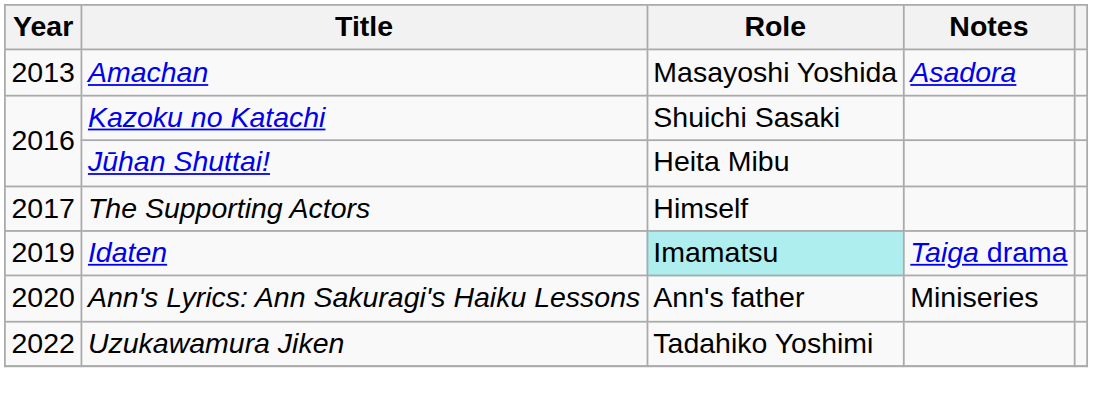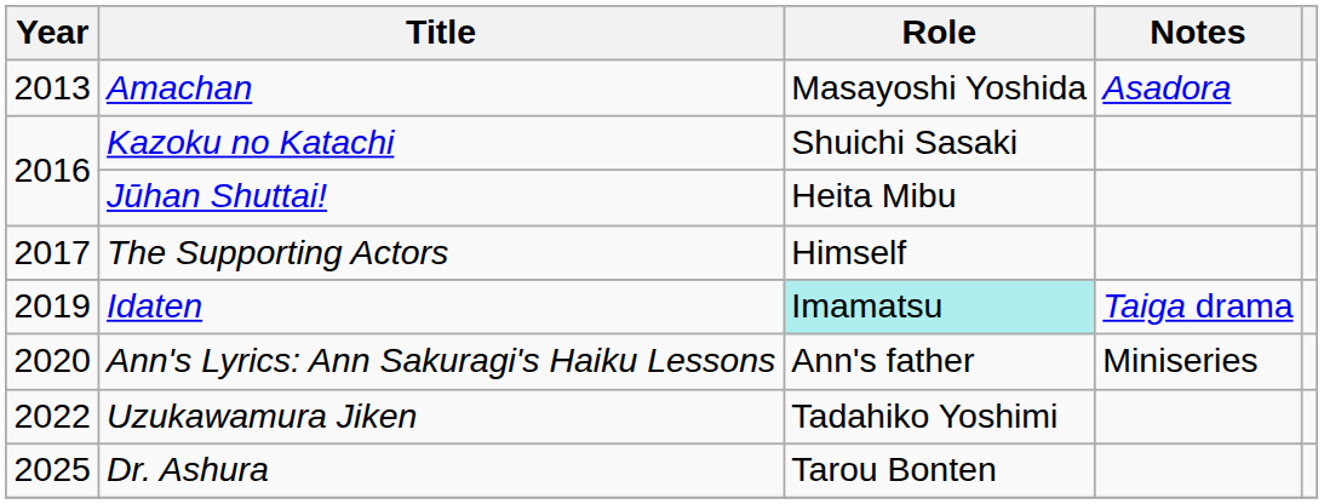 <table class="wikitable">
 <tr>
 <th>Year</th>
 <th>Title</th>
 <th>Role</th>
 <th>Notes</th>
 <th></th>
 </tr>
 <tr>
 <td>2013</td>
 <td><em><a href='#'>Amachan</a></em></td>
 <td>Masayoshi Yoshida</td>
 <td><em><a href='#'>Asadora</a></em></td>
 <td></td>
 </tr>
 <tr>
 <td rowspan="2">2016</td>
 <td><em><a href='#'>Kazoku no Katachi</a></em></td>
 <td>Shuichi Sasaki</td>
 <td></td>
 <td></td>
 </tr>
 <tr>
 <td><em><a href='#'>Jūhan Shuttai!</a></em></td>
 <td>Heita Mibu</td>
 <td></td>
 <td></td>
 </tr>
 <tr>
 <td>2017</td>
 <td><em>The Supporting Actors</em></td>
 <td>Himself</td>
 <td></td>
 <td></td>
 </tr>
 <tr>
 <td>2019</td>
 <td><em><a href='#'>Idaten</a></em></td>
 <td style="background: paleturquoise;">Imamatsu</td>
 <td><a href='#'><em>Taiga</em> drama</a></td>
 <td></td>
 </tr>
 <tr>
 <td>2020</td>
 <td><em>Ann's Lyrics: Ann Sakuragi's Haiku Lessons</em></td>
 <td>Ann's father</td>
 <td>Miniseries</td>
 <td></td>
 </tr>
 <tr>
 <td>2022</td>
 <td><em>Uzukawamura Jiken</em></td>
 <td>Tadahiko Yoshimi</td>
 <td></td>
 <td></td>
 </tr>
 <tr>
+<td>2025</td>
+<td><em>Dr. Ashura</em></td>
+<td>Tarou Bonten</td>
+<td></td>
+<td></td>
+</tr>
+<tr>
 </tr>
 </table>
